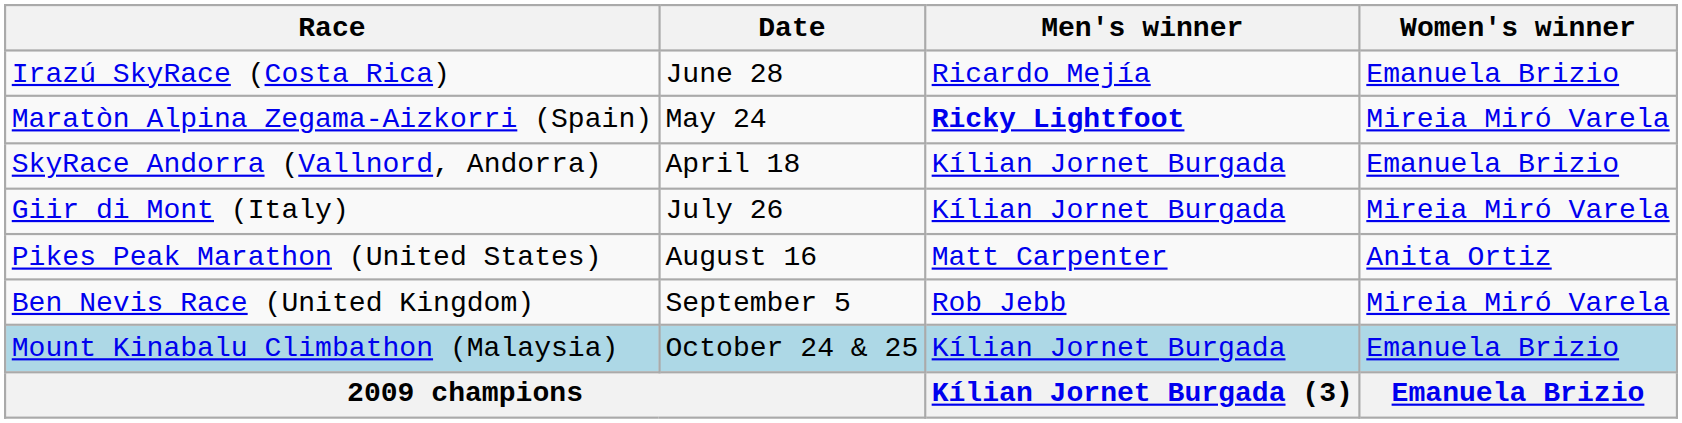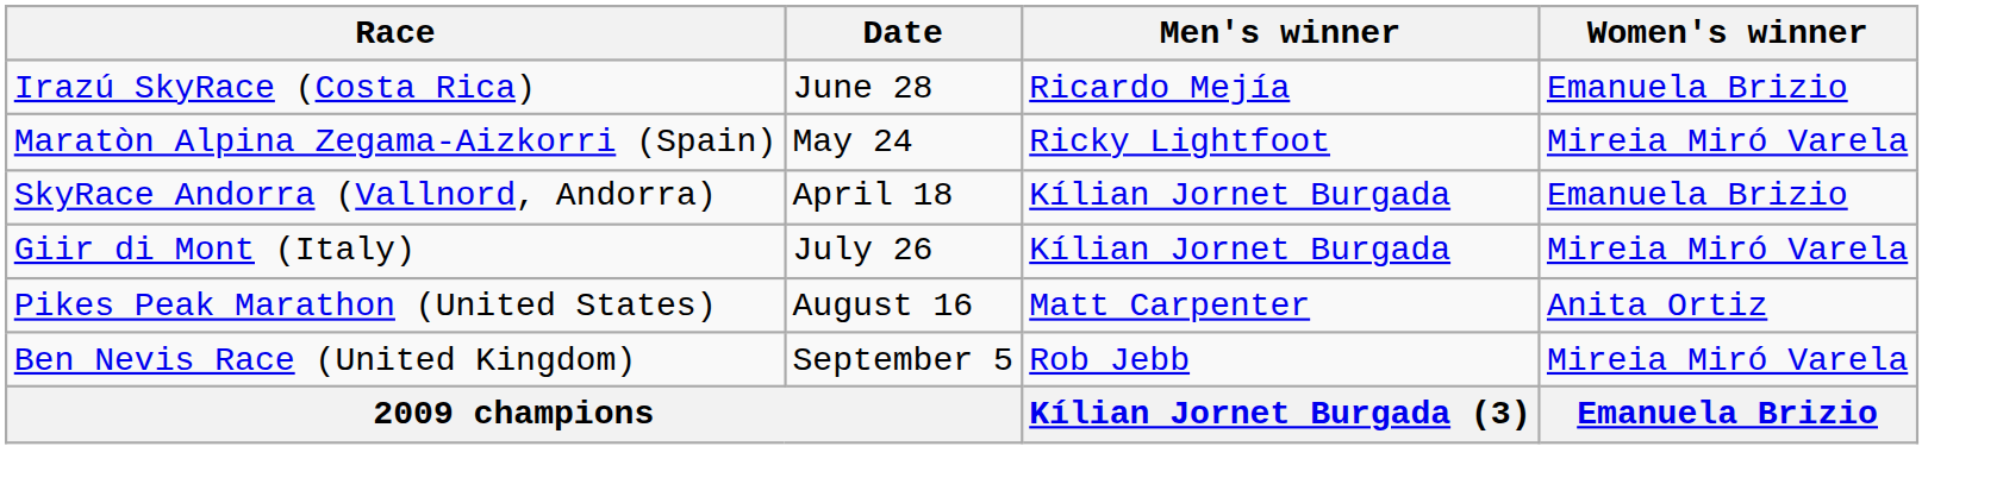 <table class="wikitable" width= style="font-size:90%; text-align:center;">
 <tr>
 <th>Race</th>
 <th>Date</th>
 <th>Men's winner</th>
 <th>Women's winner</th>
 </tr>
 <tr>
 <td><a href='#'>Irazú SkyRace</a> (<a href='#'>Costa Rica</a>)</td>
 <td>June 28</td>
 <td><a href='#'>Ricardo Mejía</a></td>
 <td><a href='#'>Emanuela Brizio</a></td>
 </tr>
 <tr>
 <td><a href='#'>Maratòn Alpina Zegama-Aizkorri</a> (Spain)</td>
 <td>May 24</td>
-<td><strong><a href='#'>Ricky Lightfoot</a></strong></td>
+<td><a href='#'>Ricky Lightfoot</a></td>
 <td><a href='#'>Mireia Miró Varela</a></td>
 </tr>
 <tr>
 <td><a href='#'>SkyRace Andorra</a> (<a href='#'>Vallnord</a>, Andorra)</td>
 <td>April 18</td>
 <td><a href='#'>Kílian Jornet Burgada</a></td>
 <td><a href='#'>Emanuela Brizio</a></td>
 </tr>
 <tr>
 <td><a href='#'>Giir di Mont</a> (Italy)</td>
 <td>July 26</td>
 <td><a href='#'>Kílian Jornet Burgada</a></td>
 <td><a href='#'>Mireia Miró Varela</a></td>
 </tr>
 <tr>
 <td><a href='#'>Pikes Peak Marathon</a> (United States)</td>
 <td>August 16</td>
 <td><a href='#'>Matt Carpenter</a></td>
 <td><a href='#'>Anita Ortiz</a></td>
 </tr>
 <tr>
 <td><a href='#'>Ben Nevis Race</a> (United Kingdom)</td>
 <td>September 5</td>
 <td><a href='#'>Rob Jebb</a></td>
 <td><a href='#'>Mireia Miró Varela</a></td>
 </tr>
-<tr bgcolor=lightblue>
-<td><a href='#'>Mount Kinabalu Climbathon</a> (Malaysia)</td>
-<td>October 24 & 25</td>
-<td><a href='#'>Kílian Jornet Burgada</a></td>
-<td><a href='#'>Emanuela Brizio</a></td>
-</tr>
 <tr>
 <th colspan=2 align="center">2009 champions</th>
 <th align="center"><a href='#'>Kílian Jornet Burgada</a> (3)</th>
 <th align="center"><a href='#'>Emanuela Brizio</a></th>
 </tr>
 </table>
